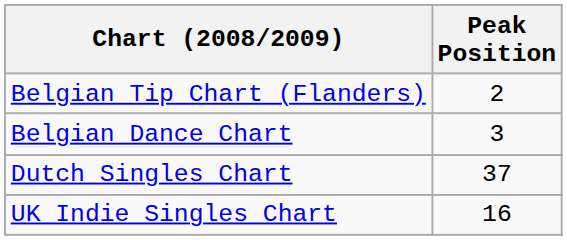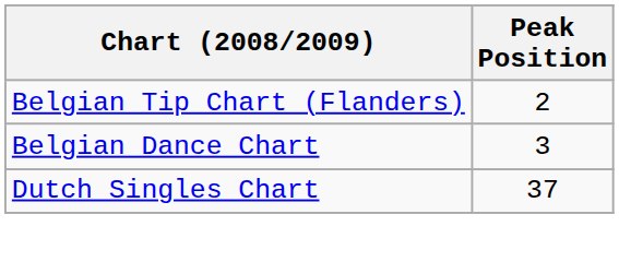 <table class="wikitable sortable">
 <tr>
 <th align="left">Chart (2008/2009)</th>
 <th align="left">Peak<br>Position</th>
 </tr>
 <tr>
 <td align="left"><a href='#'>Belgian Tip Chart (Flanders)</a></td>
 <td align="center">2</td>
 </tr>
 <tr>
 <td align="left"><a href='#'>Belgian Dance Chart</a></td>
 <td align="center">3</td>
 </tr>
 <tr>
 <td align="left"><a href='#'>Dutch Singles Chart</a></td>
 <td align="center">37</td>
 </tr>
-<tr>
-<td align="left"><a href='#'>UK Indie Singles Chart</a></td>
-<td align="center">16</td>
-</tr>
 </table>
